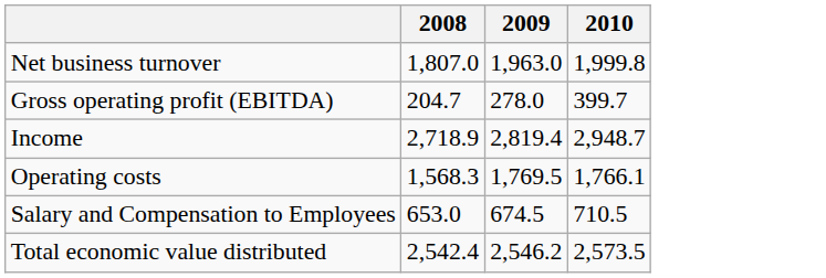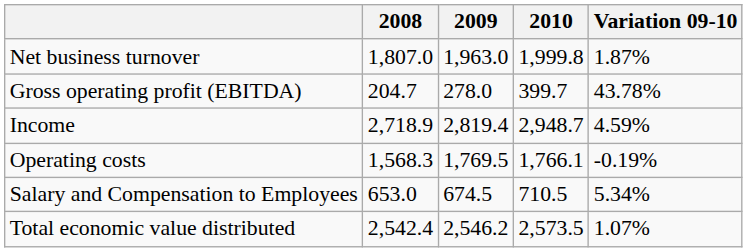 <table class="wikitable">
 <tr>
 <th></th>
 <th>2008</th>
 <th>2009</th>
 <th>2010</th>
+<th>Variation 09-10</th>
 </tr>
 <tr>
 <td>Net business turnover</td>
 <td>1,807.0</td>
 <td>1,963.0</td>
 <td>1,999.8</td>
+<td>1.87%</td>
 </tr>
 <tr>
 <td>Gross operating profit (EBITDA)</td>
 <td>204.7</td>
 <td>278.0</td>
 <td>399.7</td>
+<td>43.78%</td>
 </tr>
 <tr>
 <td>Income</td>
 <td>2,718.9</td>
 <td>2,819.4</td>
 <td>2,948.7</td>
+<td>4.59%</td>
 </tr>
 <tr>
 <td>Operating costs</td>
 <td>1,568.3</td>
 <td>1,769.5</td>
 <td>1,766.1</td>
+<td>-0.19%</td>
 </tr>
 <tr>
 <td>Salary and Compensation to Employees</td>
 <td>653.0</td>
 <td>674.5</td>
 <td>710.5</td>
+<td>5.34%</td>
 </tr>
 <tr>
 <td>Total economic value distributed</td>
 <td>2,542.4</td>
 <td>2,546.2</td>
 <td>2,573.5</td>
+<td>1.07%</td>
 </tr>
 </table>
